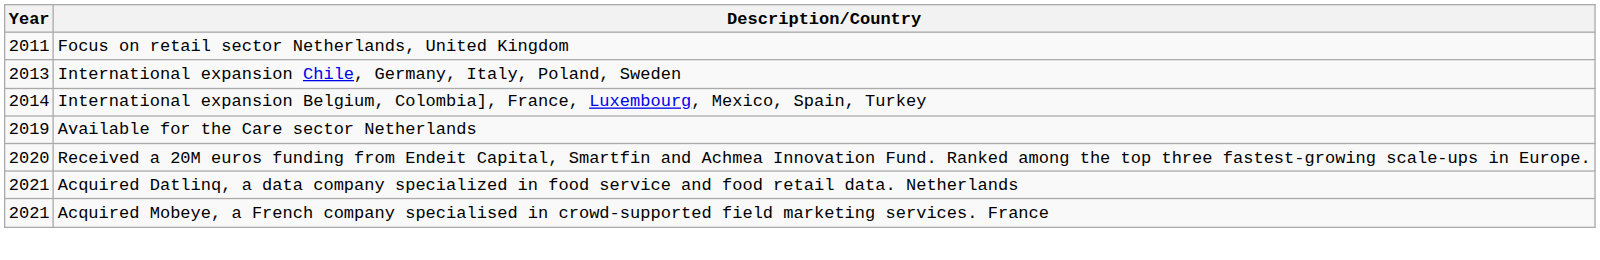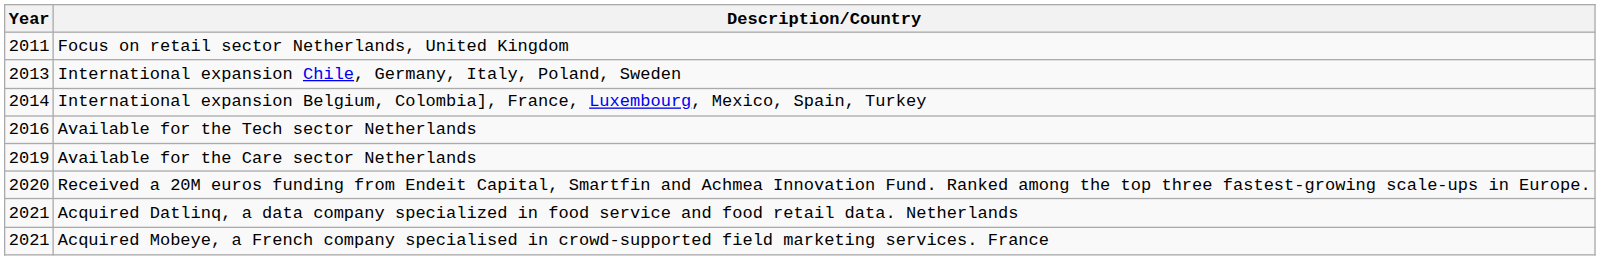 <table class="wikitable">
 <tr>
 <th><strong>Year</strong></th>
 <th><strong>Description/Country</strong></th>
 </tr>
 <tr>
 <td>2011</td>
 <td>Focus on retail sector Netherlands, United Kingdom</td>
 </tr>
 <tr>
 <td>2013</td>
 <td>International expansion <a href='#'>Chile</a>, Germany, Italy, Poland, Sweden</td>
 </tr>
 <tr>
 <td>2014</td>
 <td>International expansion Belgium, Colombia], France, <a href='#'>Luxembourg</a>, Mexico, Spain, Turkey</td>
 </tr>
 <tr>
+<td>2016</td>
+<td>Available for the Tech sector Netherlands</td>
+</tr>
+<tr>
 <td>2019</td>
 <td>Available for the Care sector Netherlands</td>
 </tr>
 <tr>
 <td>2020</td>
 <td>Received a 20M euros funding from Endeit Capital, Smartfin and Achmea Innovation Fund. Ranked among the top three fastest-growing scale-ups in Europe.</td>
 </tr>
 <tr>
 <td>2021</td>
 <td>Acquired Datlinq, a data company specialized in food service and food retail data. Netherlands</td>
 </tr>
 <tr>
 <td>2021</td>
 <td>Acquired Mobeye, a French company specialised in crowd-supported field marketing services. France</td>
 </tr>
 </table>
